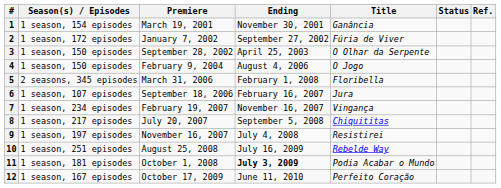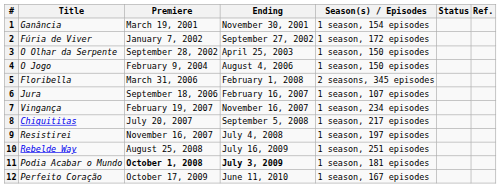 <table class="wikitable">
 <tr>
 <th>#</th>
-<th>Season(s) / Episodes</th>
+<th>Title</th>
 <th>Premiere</th>
 <th>Ending</th>
-<th>Title</th>
+<th>Season(s) / Episodes</th>
 <th>Status</th>
 <th>Ref.</th>
 </tr>
 <tr>
 <th>1</th>
-<td>1 season, 154 episodes</td>
+<td><em>Ganância</em></td>
 <td>March 19, 2001</td>
 <td>November 30, 2001</td>
-<td><em>Ganância</em></td>
+<td>1 season, 154 episodes</td>
 <td></td>
 <td></td>
 </tr>
 <tr>
 <th>2</th>
-<td>1 season, 172 episodes</td>
+<td><em>Fúria de Viver</em></td>
 <td>January 7, 2002</td>
 <td>September 27, 2002</td>
-<td><em>Fúria de Viver</em></td>
+<td>1 season, 172 episodes</td>
 <td></td>
 <td></td>
 </tr>
 <tr>
 <th>3</th>
-<td>1 season, 150 episodes</td>
+<td><em>O Olhar da Serpente</em></td>
 <td>September 28, 2002</td>
 <td>April 25, 2003</td>
-<td><em>O Olhar da Serpente</em></td>
+<td>1 season, 150 episodes</td>
 <td></td>
 <td></td>
 </tr>
 <tr>
 <th>4</th>
-<td>1 season, 150 episodes</td>
+<td><em>O Jogo</em></td>
 <td>February 9, 2004</td>
 <td>August 4, 2006</td>
-<td><em>O Jogo</em></td>
+<td>1 season, 150 episodes</td>
 <td></td>
 <td></td>
 </tr>
 <tr>
 <th>5</th>
-<td>2 seasons, 345 episodes</td>
+<td><em>Floribella</em></td>
 <td>March 31, 2006</td>
 <td>February 1, 2008</td>
-<td><em>Floribella</em></td>
+<td>2 seasons, 345 episodes</td>
 <td></td>
 <td></td>
 </tr>
 <tr>
 <th>6</th>
-<td>1 season, 107 episodes</td>
+<td><em>Jura</em></td>
 <td>September 18, 2006</td>
 <td>February 16, 2007</td>
-<td><em>Jura</em></td>
+<td>1 season, 107 episodes</td>
 <td></td>
 <td></td>
 </tr>
 <tr>
 <th>7</th>
-<td>1 season, 234 episodes</td>
+<td><em>Vingança</em></td>
 <td>February 19, 2007</td>
 <td>November 16, 2007</td>
-<td><em>Vingança</em></td>
+<td>1 season, 234 episodes</td>
 <td></td>
 <td></td>
 </tr>
 <tr>
 <th>8</th>
-<td>1 season, 217 episodes</td>
+<td><em><a href='#'>Chiquititas</a></em></td>
 <td>July 20, 2007</td>
 <td>September 5, 2008</td>
-<td><em><a href='#'>Chiquititas</a></em></td>
+<td>1 season, 217 episodes</td>
 <td></td>
 <td></td>
 </tr>
 <tr>
 <th>9</th>
-<td>1 season, 197 episodes</td>
+<td><em>Resistirei</em></td>
 <td>November 16, 2007</td>
 <td>July 4, 2008</td>
-<td><em>Resistirei</em></td>
+<td>1 season, 197 episodes</td>
 <td></td>
 <td></td>
 </tr>
 <tr>
 <th>10</th>
-<td>1 season, 251 episodes</td>
+<td><em><a href='#'>Rebelde Way</a></em></td>
 <td>August 25, 2008</td>
 <td>July 16, 2009</td>
-<td><em><a href='#'>Rebelde Way</a></em></td>
+<td>1 season, 251 episodes</td>
 <td></td>
 <td></td>
 </tr>
 <tr>
 <th>11</th>
+<td><em>Podia Acabar o Mundo</em></td>
+<td><strong>October 1, 2008</strong></td>
+<td><strong>July 3, 2009</strong></td>
 <td>1 season, 181 episodes</td>
-<td>October 1, 2008</td>
-<td><strong>July 3, 2009</strong></td>
-<td><em>Podia Acabar o Mundo</em></td>
 <td></td>
 <td></td>
 </tr>
 <tr>
 <th>12</th>
-<td>1 season, 167 episodes</td>
+<td><em>Perfeito Coração</em></td>
 <td>October 17, 2009</td>
 <td>June 11, 2010</td>
-<td><em>Perfeito Coração</em></td>
+<td>1 season, 167 episodes</td>
 <td></td>
 <td></td>
 </tr>
 </table>
